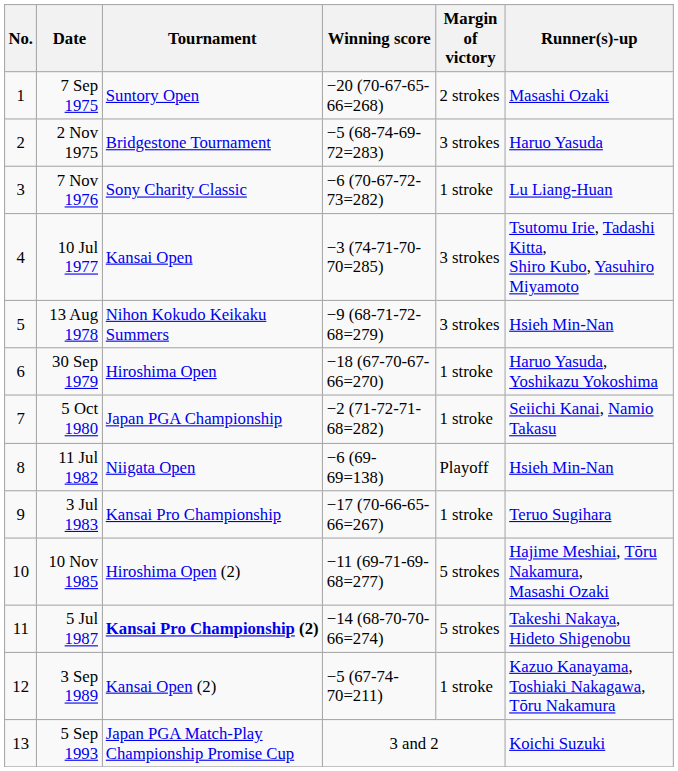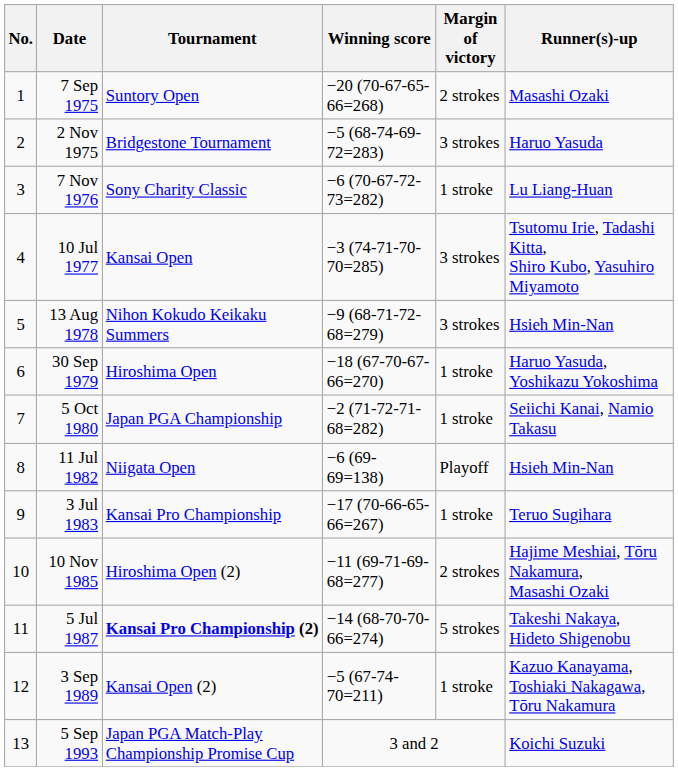 <table class="wikitable" style="font-size:95%;">
 <tr>
 <th>No.</th>
 <th>Date</th>
 <th>Tournament</th>
 <th>Winning score</th>
 <th>Margin of<br>victory</th>
 <th>Runner(s)-up</th>
 </tr>
 <tr>
 <td align=center>1</td>
 <td align=right>7 Sep <a href='#'>1975</a></td>
 <td><a href='#'>Suntory Open</a></td>
 <td>−20 (70-67-65-66=268)</td>
 <td>2 strokes</td>
 <td> <a href='#'>Masashi Ozaki</a></td>
 </tr>
 <tr>
 <td align=center>2</td>
 <td align=right>2 Nov 1975</td>
 <td><a href='#'>Bridgestone Tournament</a></td>
 <td>−5 (68-74-69-72=283)</td>
 <td>3 strokes</td>
 <td> <a href='#'>Haruo Yasuda</a></td>
 </tr>
 <tr>
 <td align=center>3</td>
 <td align=right>7 Nov <a href='#'>1976</a></td>
 <td><a href='#'>Sony Charity Classic</a></td>
 <td>−6 (70-67-72-73=282)</td>
 <td>1 stroke</td>
 <td> <a href='#'>Lu Liang-Huan</a></td>
 </tr>
 <tr>
 <td align=center>4</td>
 <td align=right>10 Jul <a href='#'>1977</a></td>
 <td><a href='#'>Kansai Open</a></td>
 <td>−3 (74-71-70-70=285)</td>
 <td>3 strokes</td>
 <td> <a href='#'>Tsutomu Irie</a>,  <a href='#'>Tadashi Kitta</a>,<br> <a href='#'>Shiro Kubo</a>,  <a href='#'>Yasuhiro Miyamoto</a></td>
 </tr>
 <tr>
 <td align=center>5</td>
 <td align=right>13 Aug <a href='#'>1978</a></td>
 <td><a href='#'>Nihon Kokudo Keikaku Summers</a></td>
 <td>−9 (68-71-72-68=279)</td>
 <td>3 strokes</td>
 <td> <a href='#'>Hsieh Min-Nan</a></td>
 </tr>
 <tr>
 <td align=center>6</td>
 <td align=right>30 Sep <a href='#'>1979</a></td>
 <td><a href='#'>Hiroshima Open</a></td>
 <td>−18 (67-70-67-66=270)</td>
 <td>1 stroke</td>
 <td> <a href='#'>Haruo Yasuda</a>,  <a href='#'>Yoshikazu Yokoshima</a></td>
 </tr>
 <tr>
 <td align=center>7</td>
 <td align=right>5 Oct <a href='#'>1980</a></td>
 <td><a href='#'>Japan PGA Championship</a></td>
 <td>−2 (71-72-71-68=282)</td>
 <td>1 stroke</td>
 <td> <a href='#'>Seiichi Kanai</a>,  <a href='#'>Namio Takasu</a></td>
 </tr>
 <tr>
 <td align=center>8</td>
 <td align=right>11 Jul <a href='#'>1982</a></td>
 <td><a href='#'>Niigata Open</a></td>
 <td>−6 (69-69=138)</td>
 <td>Playoff</td>
 <td> <a href='#'>Hsieh Min-Nan</a></td>
 </tr>
 <tr>
 <td align=center>9</td>
 <td align=right>3 Jul <a href='#'>1983</a></td>
 <td><a href='#'>Kansai Pro Championship</a></td>
 <td>−17 (70-66-65-66=267)</td>
 <td>1 stroke</td>
 <td> <a href='#'>Teruo Sugihara</a></td>
 </tr>
 <tr>
 <td align=center>10</td>
 <td align=right>10 Nov <a href='#'>1985</a></td>
 <td><a href='#'>Hiroshima Open</a> (2)</td>
 <td>−11 (69-71-69-68=277)</td>
-<td>5 strokes</td>
+<td>2 strokes</td>
 <td> <a href='#'>Hajime Meshiai</a>,  <a href='#'>Tōru Nakamura</a>,<br> <a href='#'>Masashi Ozaki</a></td>
 </tr>
 <tr>
 <td align=center>11</td>
 <td align=right>5 Jul <a href='#'>1987</a></td>
 <td><strong><a href='#'>Kansai Pro Championship</a> (2)</strong></td>
 <td>−14 (68-70-70-66=274)</td>
 <td>5 strokes</td>
 <td> <a href='#'>Takeshi Nakaya</a>,  <a href='#'>Hideto Shigenobu</a></td>
 </tr>
 <tr>
 <td align=center>12</td>
 <td align=right>3 Sep <a href='#'>1989</a></td>
 <td><a href='#'>Kansai Open</a> (2)</td>
 <td>−5 (67-74-70=211)</td>
 <td>1 stroke</td>
 <td> <a href='#'>Kazuo Kanayama</a>,  <a href='#'>Toshiaki Nakagawa</a>,<br> <a href='#'>Tōru Nakamura</a></td>
 </tr>
 <tr>
 <td align=center>13</td>
 <td align=right>5 Sep <a href='#'>1993</a></td>
 <td><a href='#'>Japan PGA Match-Play Championship Promise Cup</a></td>
 <td colspan=2 align=center>3 and 2</td>
 <td> <a href='#'>Koichi Suzuki</a></td>
 </tr>
 </table>
